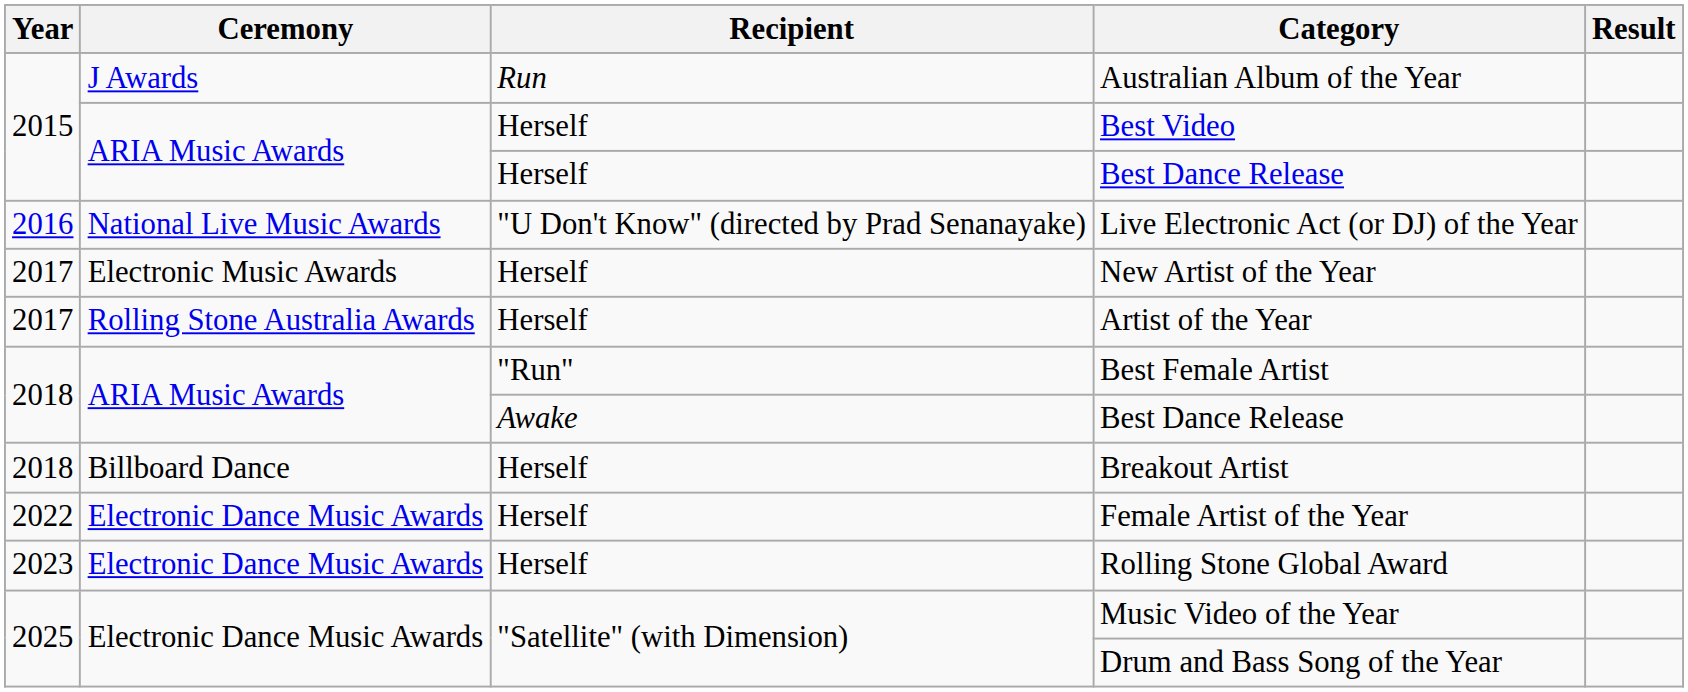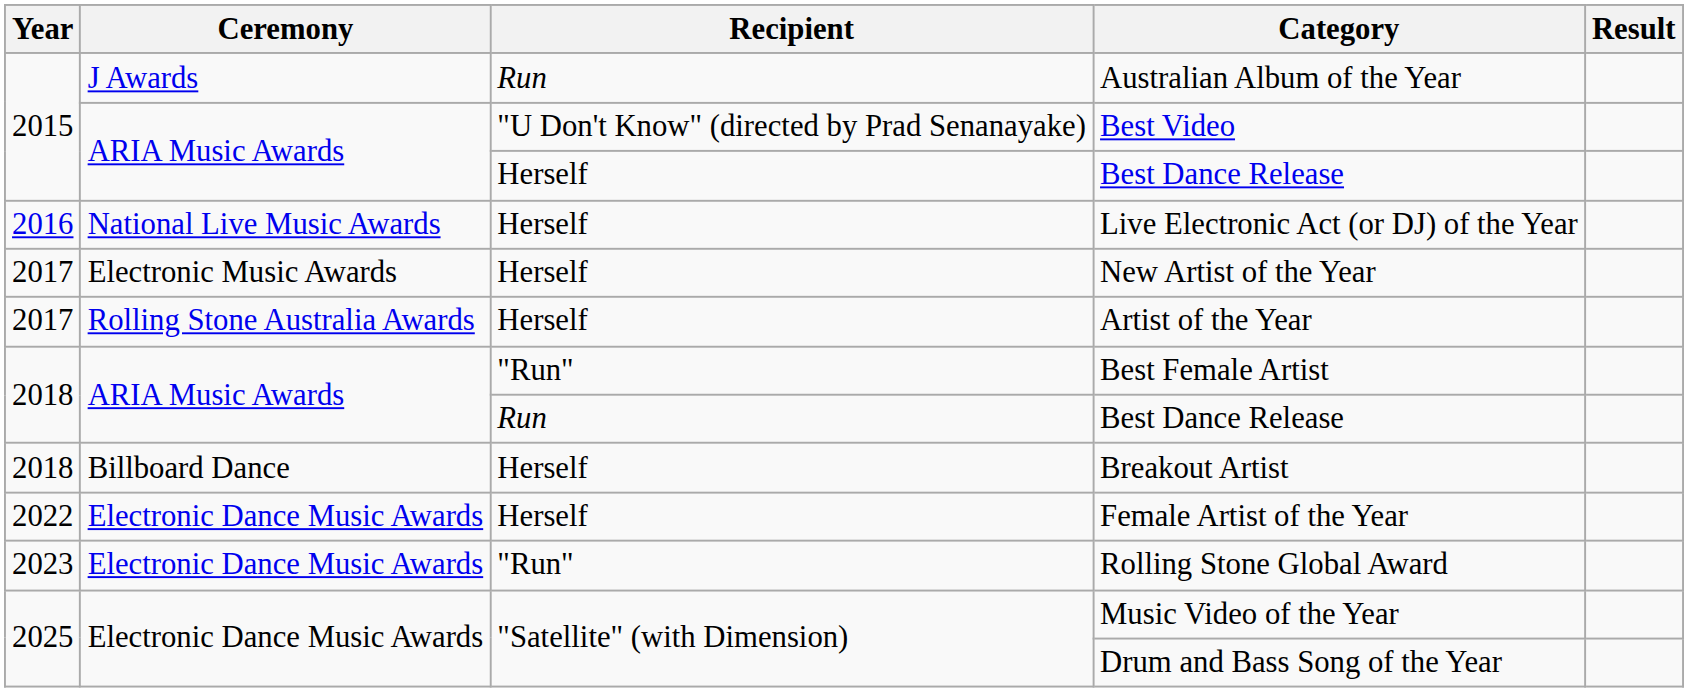 <table class="wikitable">
 <tr>
 <th>Year</th>
 <th>Ceremony</th>
 <th>Recipient</th>
 <th>Category</th>
 <th>Result</th>
 </tr>
 <tr>
 <td rowspan="3">2015</td>
 <td><a href='#'>J Awards</a></td>
 <td><em>Run</em></td>
 <td>Australian Album of the Year</td>
 <td></td>
 </tr>
 <tr>
 <td rowspan="2"><a href='#'>ARIA Music Awards</a></td>
-<td>Herself</td>
+<td>"U Don't Know" (directed by Prad Senanayake)</td>
 <td><a href='#'>Best Video</a></td>
 <td></td>
 </tr>
 <tr>
 <td>Herself</td>
 <td><a href='#'>Best Dance Release</a></td>
 <td></td>
 </tr>
 <tr>
 <td><a href='#'>2016</a></td>
 <td><a href='#'>National Live Music Awards</a></td>
-<td>"U Don't Know" (directed by Prad Senanayake)</td>
+<td>Herself</td>
 <td>Live Electronic Act (or DJ) of the Year</td>
 <td></td>
 </tr>
 <tr>
 <td>2017</td>
 <td>Electronic Music Awards</td>
 <td>Herself</td>
 <td>New Artist of the Year</td>
 <td></td>
 </tr>
 <tr>
 <td>2017</td>
 <td><a href='#'>Rolling Stone Australia Awards</a></td>
 <td>Herself</td>
 <td>Artist of the Year</td>
 <td></td>
 </tr>
 <tr>
 <td rowspan="2">2018</td>
 <td rowspan="2"><a href='#'>ARIA Music Awards</a></td>
 <td>"Run"</td>
 <td>Best Female Artist</td>
 <td></td>
 </tr>
 <tr>
-<td><em>Awake</em></td>
+<td><em>Run</em></td>
 <td>Best Dance Release</td>
 <td></td>
 </tr>
 <tr>
 <td>2018</td>
 <td>Billboard Dance</td>
 <td>Herself</td>
 <td>Breakout Artist</td>
 <td></td>
 </tr>
 <tr>
 <td>2022</td>
 <td><a href='#'>Electronic Dance Music Awards</a></td>
 <td>Herself</td>
 <td>Female Artist of the Year</td>
 <td></td>
 </tr>
 <tr>
 <td>2023</td>
 <td><a href='#'>Electronic Dance Music Awards</a></td>
-<td>Herself</td>
+<td>"Run"</td>
 <td>Rolling Stone Global Award</td>
 <td></td>
 </tr>
 <tr>
 <td rowspan="2">2025</td>
 <td rowspan="2">Electronic Dance Music Awards</td>
 <td rowspan="2">"Satellite" (with Dimension)</td>
 <td>Music Video of the Year</td>
 <td></td>
 </tr>
 <tr>
 <td>Drum and Bass Song of the Year</td>
 <td></td>
 </tr>
 </table>
